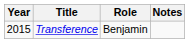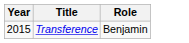 <table class="wikitable sortable">
 <tr>
 <th>Year</th>
 <th>Title</th>
 <th>Role</th>
-<th>Notes</th>
 </tr>
 <tr>
 <td>2015</td>
 <td><em><a href='#'>Transference</a></em></td>
 <td>Benjamin</td>
-<td></td>
 </tr>
 </table>
